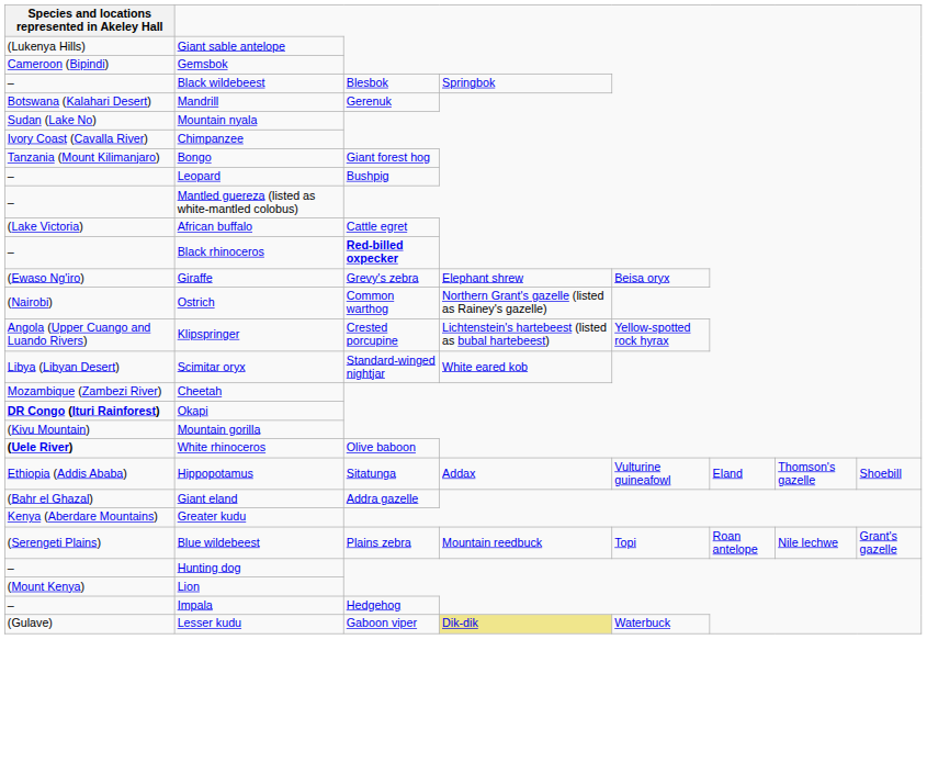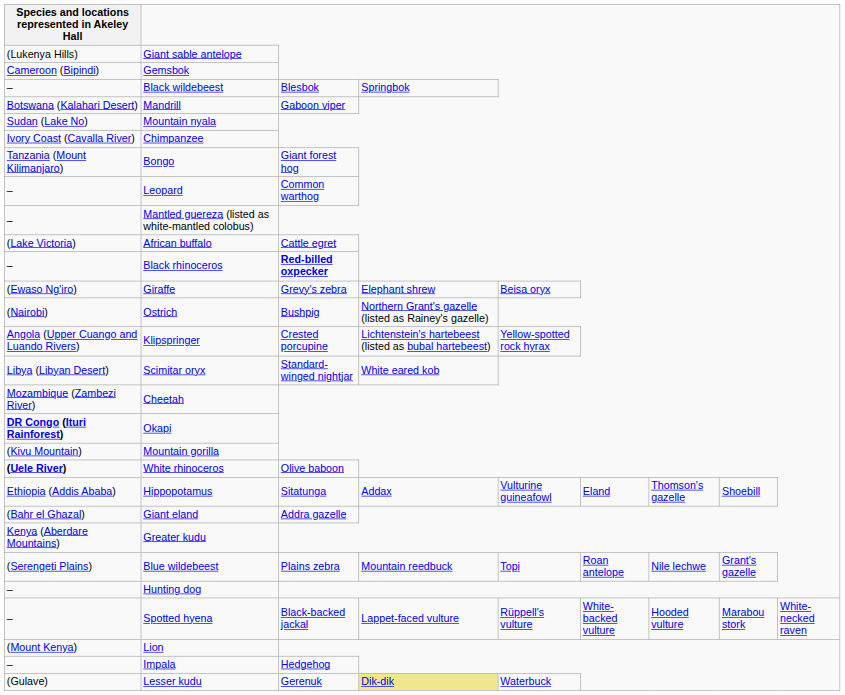 <table class="wikitable collapsible collapsed">
 <tr>
 <th>Species and locations represented in Akeley Hall</th>
 </tr>
 <tr>
 <td>(Lukenya Hills)</td>
 <td><a href='#'>Giant sable antelope</a></td>
 </tr>
 <tr>
 <td><a href='#'>Cameroon</a> (<a href='#'>Bipindi</a>)</td>
 <td><a href='#'>Gemsbok</a></td>
 </tr>
 <tr>
 <td>–</td>
 <td><a href='#'>Black wildebeest</a></td>
 <td><a href='#'>Blesbok</a></td>
 <td><a href='#'>Springbok</a></td>
 </tr>
 <tr>
 <td><a href='#'>Botswana</a> (<a href='#'>Kalahari Desert</a>)</td>
 <td><a href='#'>Mandrill</a></td>
-<td><a href='#'>Gerenuk</a></td>
+<td><a href='#'>Gaboon viper</a></td>
 </tr>
 <tr>
 <td><a href='#'>Sudan</a> (<a href='#'>Lake No</a>)</td>
 <td><a href='#'>Mountain nyala</a></td>
 </tr>
 <tr>
 <td><a href='#'>Ivory Coast</a> (<a href='#'>Cavalla River</a>)</td>
 <td><a href='#'>Chimpanzee</a></td>
 </tr>
 <tr>
 <td><a href='#'>Tanzania</a> (<a href='#'>Mount Kilimanjaro</a>)</td>
 <td><a href='#'>Bongo</a></td>
 <td><a href='#'>Giant forest hog</a></td>
 </tr>
 <tr>
 <td>–</td>
 <td><a href='#'>Leopard</a></td>
-<td><a href='#'>Bushpig</a></td>
+<td><a href='#'>Common warthog</a></td>
 </tr>
 <tr>
 <td>–</td>
 <td><a href='#'>Mantled guereza</a> (listed as white-mantled colobus)</td>
 </tr>
 <tr>
 <td>(<a href='#'>Lake Victoria</a>)</td>
 <td><a href='#'>African buffalo</a></td>
 <td><a href='#'>Cattle egret</a></td>
 </tr>
 <tr>
 <td>–</td>
 <td><a href='#'>Black rhinoceros</a></td>
 <td><strong><a href='#'>Red-billed oxpecker</a></strong></td>
 </tr>
 <tr>
 <td>(<a href='#'>Ewaso Ng'iro</a>)</td>
 <td><a href='#'>Giraffe</a></td>
 <td><a href='#'>Grevy's zebra</a></td>
 <td><a href='#'>Elephant shrew</a></td>
 <td><a href='#'>Beisa oryx</a></td>
 </tr>
 <tr>
 <td>(<a href='#'>Nairobi</a>)</td>
 <td><a href='#'>Ostrich</a></td>
-<td><a href='#'>Common warthog</a></td>
+<td><a href='#'>Bushpig</a></td>
 <td><a href='#'>Northern Grant's gazelle</a> (listed as Rainey's gazelle)</td>
 </tr>
 <tr>
 <td><a href='#'>Angola</a> (<a href='#'>Upper Cuango and Luando Rivers</a>)</td>
 <td><a href='#'>Klipspringer</a></td>
 <td><a href='#'>Crested porcupine</a></td>
 <td><a href='#'>Lichtenstein's hartebeest</a> (listed as <a href='#'>bubal hartebeest</a>)</td>
 <td><a href='#'>Yellow-spotted rock hyrax</a></td>
 </tr>
 <tr>
 <td><a href='#'>Libya</a> (<a href='#'>Libyan Desert</a>)</td>
 <td><a href='#'>Scimitar oryx</a></td>
 <td><a href='#'>Standard-winged nightjar</a></td>
 <td><a href='#'>White eared kob</a></td>
 </tr>
 <tr>
 <td><a href='#'>Mozambique</a> (<a href='#'>Zambezi River</a>)</td>
 <td><a href='#'>Cheetah</a></td>
 </tr>
 <tr>
 <td><strong><a href='#'>DR Congo</a> (<a href='#'>Ituri Rainforest</a>)</strong></td>
 <td><a href='#'>Okapi</a></td>
 </tr>
 <tr>
 <td>(<a href='#'>Kivu Mountain</a>)</td>
 <td><a href='#'>Mountain gorilla</a></td>
 </tr>
 <tr>
 <td><strong>(<a href='#'>Uele River</a>)</strong></td>
 <td><a href='#'>White rhinoceros</a></td>
 <td><a href='#'>Olive baboon</a></td>
 </tr>
 <tr>
 <td><a href='#'>Ethiopia</a> (<a href='#'>Addis Ababa</a>)</td>
 <td><a href='#'>Hippopotamus</a></td>
 <td><a href='#'>Sitatunga</a></td>
 <td><a href='#'>Addax</a></td>
 <td><a href='#'>Vulturine guineafowl</a></td>
 <td><a href='#'>Eland</a></td>
 <td><a href='#'>Thomson's gazelle</a></td>
 <td><a href='#'>Shoebill</a></td>
 </tr>
 <tr>
 <td>(<a href='#'>Bahr el Ghazal</a>)</td>
 <td><a href='#'>Giant eland</a></td>
 <td><a href='#'>Addra gazelle</a></td>
 </tr>
 <tr>
 <td><a href='#'>Kenya</a> (<a href='#'>Aberdare Mountains</a>)</td>
 <td><a href='#'>Greater kudu</a></td>
 </tr>
 <tr>
 <td>(<a href='#'>Serengeti Plains</a>)</td>
 <td><a href='#'>Blue wildebeest</a></td>
 <td><a href='#'>Plains zebra</a></td>
 <td><a href='#'>Mountain reedbuck</a></td>
 <td><a href='#'>Topi</a></td>
 <td><a href='#'>Roan antelope</a></td>
 <td><a href='#'>Nile lechwe</a></td>
 <td><a href='#'>Grant's gazelle</a></td>
 </tr>
 <tr>
 <td>–</td>
 <td><a href='#'>Hunting dog</a></td>
 </tr>
 <tr>
+<td>–</td>
+<td><a href='#'>Spotted hyena</a></td>
+<td><a href='#'>Black-backed jackal</a></td>
+<td><a href='#'>Lappet-faced vulture</a></td>
+<td><a href='#'>Rüppell's vulture</a></td>
+<td><a href='#'>White-backed vulture</a></td>
+<td><a href='#'>Hooded vulture</a></td>
+<td><a href='#'>Marabou stork</a></td>
+<td><a href='#'>White-necked raven</a></td>
+</tr>
+<tr>
 <td>(<a href='#'>Mount Kenya</a>)</td>
 <td><a href='#'>Lion</a></td>
 </tr>
 <tr>
 <td>–</td>
 <td><a href='#'>Impala</a></td>
 <td><a href='#'>Hedgehog</a></td>
 </tr>
 <tr>
 <td>(Gulave)</td>
 <td><a href='#'>Lesser kudu</a></td>
-<td><a href='#'>Gaboon viper</a></td>
+<td><a href='#'>Gerenuk</a></td>
 <td style="background: khaki;"><a href='#'>Dik-dik</a></td>
 <td><a href='#'>Waterbuck</a></td>
 </tr>
 </table>
